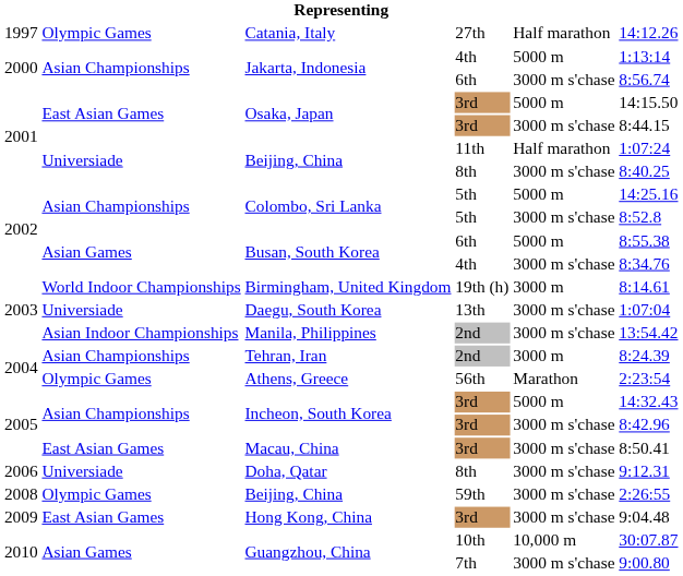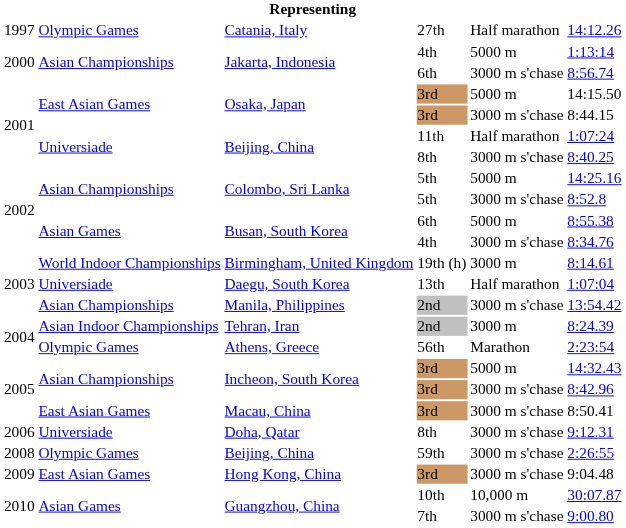 <table>
 <tr>
 <th colspan="6">Representing </th>
 </tr>
 <tr>
 <td>1997</td>
 <td><a href='#'>Olympic Games</a></td>
 <td><a href='#'>Catania, Italy</a></td>
 <td>27th</td>
 <td>Half marathon</td>
 <td><a href='#'>14:12.26</a></td>
 </tr>
 <tr>
 <td rowspan=2>2000</td>
 <td rowspan=2><a href='#'>Asian Championships</a></td>
 <td rowspan=2><a href='#'>Jakarta, Indonesia</a></td>
 <td>4th</td>
 <td>5000 m</td>
 <td><a href='#'>1:13:14</a></td>
 </tr>
 <tr>
 <td>6th</td>
 <td>3000 m s'chase</td>
 <td><a href='#'>8:56.74</a></td>
 </tr>
 <tr>
 <td rowspan=4>2001</td>
 <td rowspan=2><a href='#'>East Asian Games</a></td>
 <td rowspan=2><a href='#'>Osaka, Japan</a></td>
 <td bgcolor=cc9966>3rd</td>
 <td>5000 m</td>
 <td>14:15.50</td>
 </tr>
 <tr>
 <td bgcolor=cc9966>3rd</td>
 <td>3000 m s'chase</td>
 <td>8:44.15</td>
 </tr>
 <tr>
 <td rowspan=2><a href='#'>Universiade</a></td>
 <td rowspan=2><a href='#'>Beijing, China</a></td>
 <td>11th</td>
 <td>Half marathon</td>
 <td><a href='#'>1:07:24</a></td>
 </tr>
 <tr>
 <td>8th</td>
 <td>3000 m s'chase</td>
 <td><a href='#'>8:40.25</a></td>
 </tr>
 <tr>
 <td rowspan=4>2002</td>
 <td rowspan=2><a href='#'>Asian Championships</a></td>
 <td rowspan=2><a href='#'>Colombo, Sri Lanka</a></td>
 <td>5th</td>
 <td>5000 m</td>
 <td><a href='#'>14:25.16</a></td>
 </tr>
 <tr>
 <td>5th</td>
 <td>3000 m s'chase</td>
 <td><a href='#'>8:52.8</a></td>
 </tr>
 <tr>
 <td rowspan=2><a href='#'>Asian Games</a></td>
 <td rowspan=2><a href='#'>Busan, South Korea</a></td>
 <td>6th</td>
 <td>5000 m</td>
 <td><a href='#'>8:55.38</a></td>
 </tr>
 <tr>
 <td>4th</td>
 <td>3000 m s'chase</td>
 <td><a href='#'>8:34.76</a></td>
 </tr>
 <tr>
 <td rowspan=3>2003</td>
 <td><a href='#'>World Indoor Championships</a></td>
 <td><a href='#'>Birmingham, United Kingdom</a></td>
 <td>19th (h)</td>
 <td>3000 m</td>
 <td><a href='#'>8:14.61</a></td>
 </tr>
 <tr>
 <td><a href='#'>Universiade</a></td>
 <td><a href='#'>Daegu, South Korea</a></td>
 <td>13th</td>
-<td>3000 m s'chase</td>
+<td>Half marathon</td>
 <td><a href='#'>1:07:04</a></td>
 </tr>
 <tr>
-<td><a href='#'>Asian Indoor Championships</a></td>
+<td><a href='#'>Asian Championships</a></td>
 <td><a href='#'>Manila, Philippines</a></td>
 <td bgcolor=silver>2nd</td>
 <td>3000 m s'chase</td>
 <td><a href='#'>13:54.42</a></td>
 </tr>
 <tr>
 <td rowspan=2>2004</td>
-<td><a href='#'>Asian Championships</a></td>
+<td><a href='#'>Asian Indoor Championships</a></td>
 <td><a href='#'>Tehran, Iran</a></td>
 <td bgcolor=silver>2nd</td>
 <td>3000 m</td>
 <td><a href='#'>8:24.39</a></td>
 </tr>
 <tr>
 <td><a href='#'>Olympic Games</a></td>
 <td><a href='#'>Athens, Greece</a></td>
 <td>56th</td>
 <td>Marathon</td>
 <td><a href='#'>2:23:54</a></td>
 </tr>
 <tr>
 <td rowspan=3>2005</td>
 <td rowspan=2><a href='#'>Asian Championships</a></td>
 <td rowspan=2><a href='#'>Incheon, South Korea</a></td>
 <td bgcolor=cc9966>3rd</td>
 <td>5000 m</td>
 <td><a href='#'>14:32.43</a></td>
 </tr>
 <tr>
 <td bgcolor=cc9966>3rd</td>
 <td>3000 m s'chase</td>
 <td><a href='#'>8:42.96</a></td>
 </tr>
 <tr>
 <td><a href='#'>East Asian Games</a></td>
 <td><a href='#'>Macau, China</a></td>
 <td bgcolor=cc9966>3rd</td>
 <td>3000 m s'chase</td>
 <td>8:50.41</td>
 </tr>
 <tr>
 <td>2006</td>
 <td><a href='#'>Universiade</a></td>
 <td><a href='#'>Doha, Qatar</a></td>
 <td>8th</td>
 <td>3000 m s'chase</td>
 <td><a href='#'>9:12.31</a></td>
 </tr>
 <tr>
 <td>2008</td>
 <td><a href='#'>Olympic Games</a></td>
 <td><a href='#'>Beijing, China</a></td>
 <td>59th</td>
 <td>3000 m s'chase</td>
 <td><a href='#'>2:26:55</a></td>
 </tr>
 <tr>
 <td>2009</td>
 <td><a href='#'>East Asian Games</a></td>
 <td><a href='#'>Hong Kong, China</a></td>
 <td bgcolor=cc9966>3rd</td>
 <td>3000 m s'chase</td>
 <td>9:04.48</td>
 </tr>
 <tr>
 <td rowspan=2>2010</td>
 <td rowspan=2><a href='#'>Asian Games</a></td>
 <td rowspan=2><a href='#'>Guangzhou, China</a></td>
 <td>10th</td>
 <td>10,000 m</td>
 <td><a href='#'>30:07.87</a></td>
 </tr>
 <tr>
 <td>7th</td>
 <td>3000 m s'chase</td>
 <td><a href='#'>9:00.80</a></td>
 </tr>
 </table>
